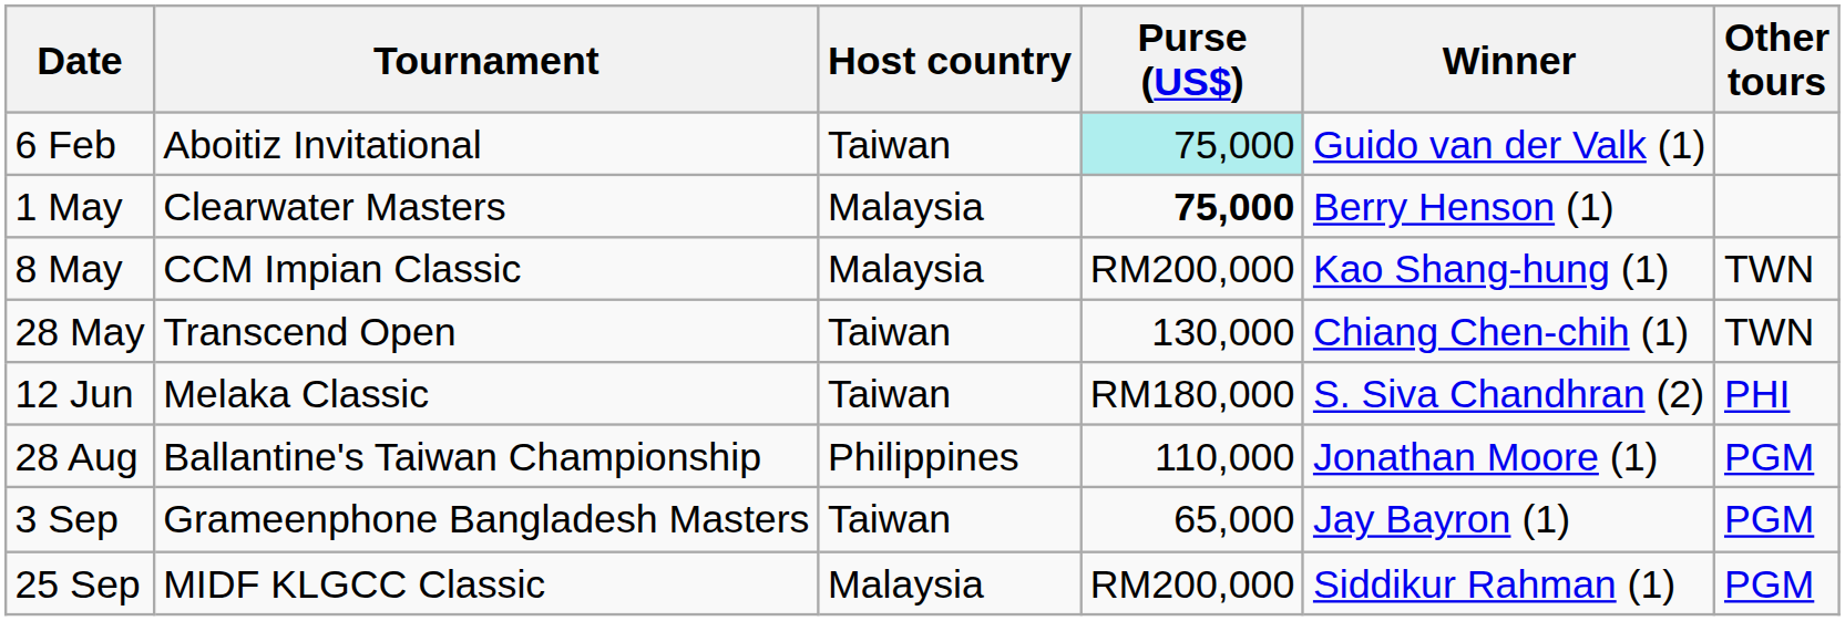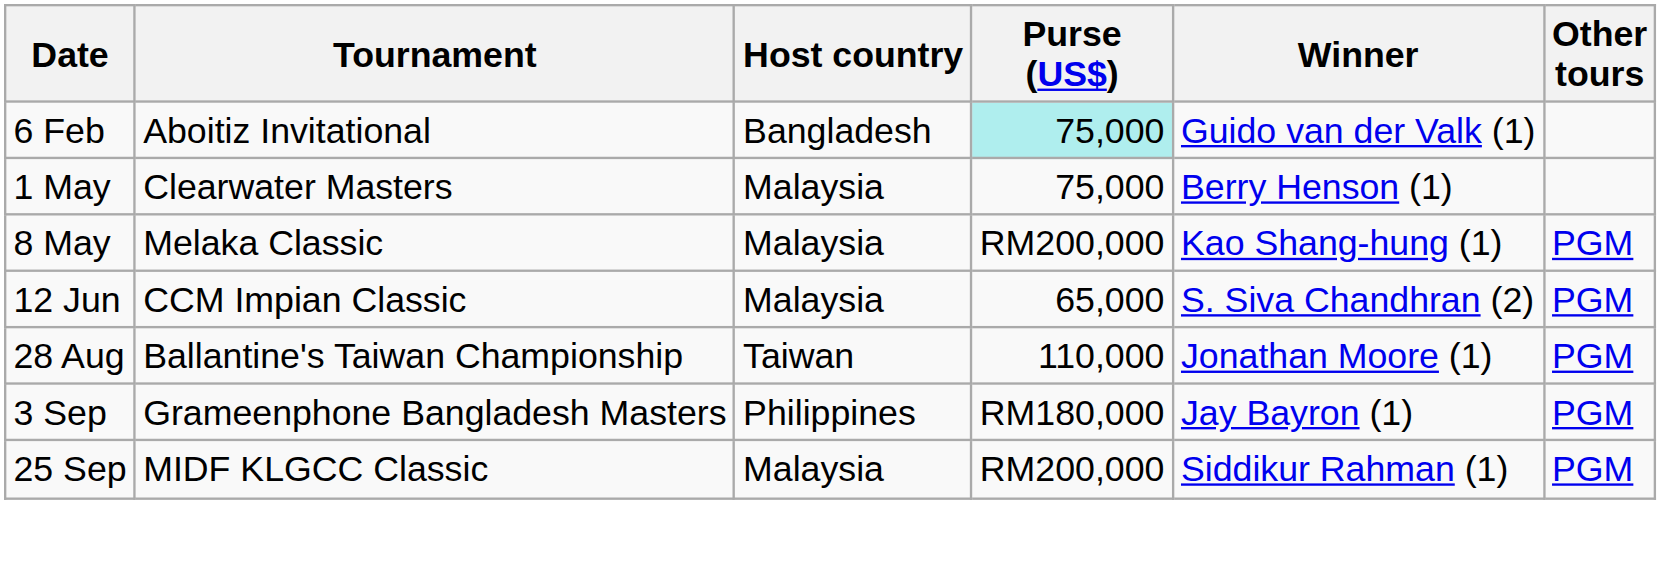 <table class="wikitable" style="font-size:95%">
 <tr>
 <th>Date</th>
 <th>Tournament</th>
 <th>Host country</th>
 <th>Purse<br>(<a href='#'>US$</a>)</th>
 <th>Winner</th>
 <th>Other<br>tours</th>
 </tr>
 <tr>
 <td>6 Feb</td>
 <td>Aboitiz Invitational</td>
-<td>Taiwan</td>
+<td>Bangladesh</td>
 <td align=right style="background: paleturquoise;">75,000</td>
 <td> <a href='#'>Guido van der Valk</a> (1)</td>
 <td></td>
 </tr>
 <tr>
 <td>1 May</td>
 <td>Clearwater Masters</td>
 <td>Malaysia</td>
-<td align=right><strong>75,000</strong></td>
+<td align=right>75,000</td>
 <td> <a href='#'>Berry Henson</a> (1)</td>
 <td></td>
 </tr>
 <tr>
 <td>8 May</td>
-<td>CCM Impian Classic</td>
+<td>Melaka Classic</td>
 <td>Malaysia</td>
 <td align=right>RM200,000</td>
 <td> <a href='#'>Kao Shang-hung</a> (1)</td>
-<td>TWN</td>
-</tr>
-<tr>
-<td>28 May</td>
-<td>Transcend Open</td>
-<td>Taiwan</td>
-<td align=right>130,000</td>
-<td> <a href='#'>Chiang Chen-chih</a> (1)</td>
-<td>TWN</td>
+<td><a href='#'>PGM</a></td>
 </tr>
 <tr>
 <td>12 Jun</td>
-<td>Melaka Classic</td>
-<td>Taiwan</td>
-<td align=right>RM180,000</td>
+<td>CCM Impian Classic</td>
+<td>Malaysia</td>
+<td align=right>65,000</td>
 <td> <a href='#'>S. Siva Chandhran</a> (2)</td>
-<td><a href='#'>PHI</a></td>
+<td><a href='#'>PGM</a></td>
 </tr>
 <tr>
 <td>28 Aug</td>
 <td>Ballantine's Taiwan Championship</td>
-<td>Philippines</td>
+<td>Taiwan</td>
 <td align=right>110,000</td>
 <td> <a href='#'>Jonathan Moore</a> (1)</td>
 <td><a href='#'>PGM</a></td>
 </tr>
 <tr>
 <td>3 Sep</td>
 <td>Grameenphone Bangladesh Masters</td>
-<td>Taiwan</td>
-<td align=right>65,000</td>
+<td>Philippines</td>
+<td align=right>RM180,000</td>
 <td> <a href='#'>Jay Bayron</a> (1)</td>
 <td><a href='#'>PGM</a></td>
 </tr>
 <tr>
 <td>25 Sep</td>
 <td>MIDF KLGCC Classic</td>
 <td>Malaysia</td>
 <td align=right>RM200,000</td>
 <td> <a href='#'>Siddikur Rahman</a> (1)</td>
 <td><a href='#'>PGM</a></td>
 </tr>
 </table>
